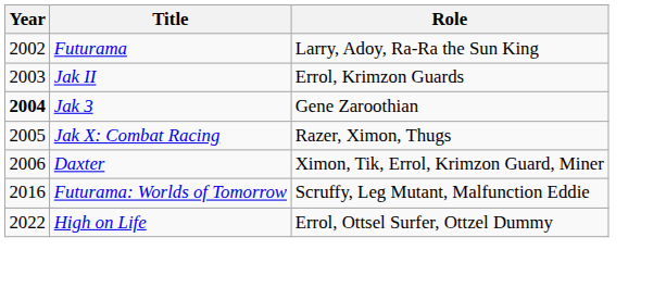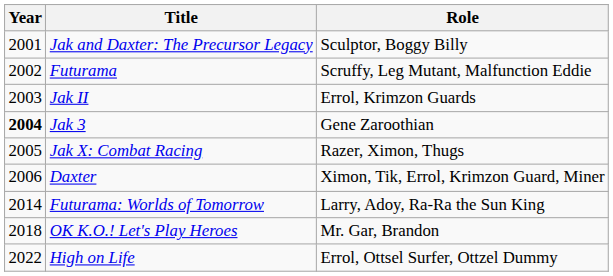 <table class = "wikitable sortable">
 <tr>
 <th>Year</th>
 <th>Title</th>
 <th>Role</th>
 </tr>
 <tr>
+<td>2001</td>
+<td><em><a href='#'>Jak and Daxter: The Precursor Legacy</a></em></td>
+<td>Sculptor, Boggy Billy</td>
+</tr>
+<tr>
 <td>2002</td>
 <td><em><a href='#'>Futurama</a></em></td>
-<td>Larry, Adoy, Ra-Ra the Sun King</td>
+<td>Scruffy, Leg Mutant, Malfunction Eddie</td>
 </tr>
 <tr>
 <td>2003</td>
 <td><em><a href='#'>Jak II</a></em></td>
 <td>Errol, Krimzon Guards</td>
 </tr>
 <tr>
 <td><strong>2004</strong></td>
 <td><em><a href='#'>Jak 3</a></em></td>
 <td>Gene Zaroothian</td>
 </tr>
 <tr>
 <td>2005</td>
 <td><em><a href='#'>Jak X: Combat Racing</a></em></td>
 <td>Razer, Ximon, Thugs</td>
 </tr>
 <tr>
 <td>2006</td>
 <td><em><a href='#'>Daxter</a></em></td>
 <td>Ximon, Tik, Errol, Krimzon Guard, Miner</td>
 </tr>
 <tr>
-<td>2016</td>
+<td>2014</td>
 <td><em><a href='#'>Futurama: Worlds of Tomorrow</a> </em></td>
-<td>Scruffy, Leg Mutant, Malfunction Eddie</td>
+<td>Larry, Adoy, Ra-Ra the Sun King</td>
+</tr>
+<tr>
+<td>2018</td>
+<td><em><a href='#'>OK K.O.! Let's Play Heroes</a></em></td>
+<td>Mr. Gar, Brandon</td>
 </tr>
 <tr>
 <td>2022</td>
 <td><em><a href='#'>High on Life</a></em></td>
 <td>Errol, Ottsel Surfer, Ottzel Dummy</td>
 </tr>
 </table>
